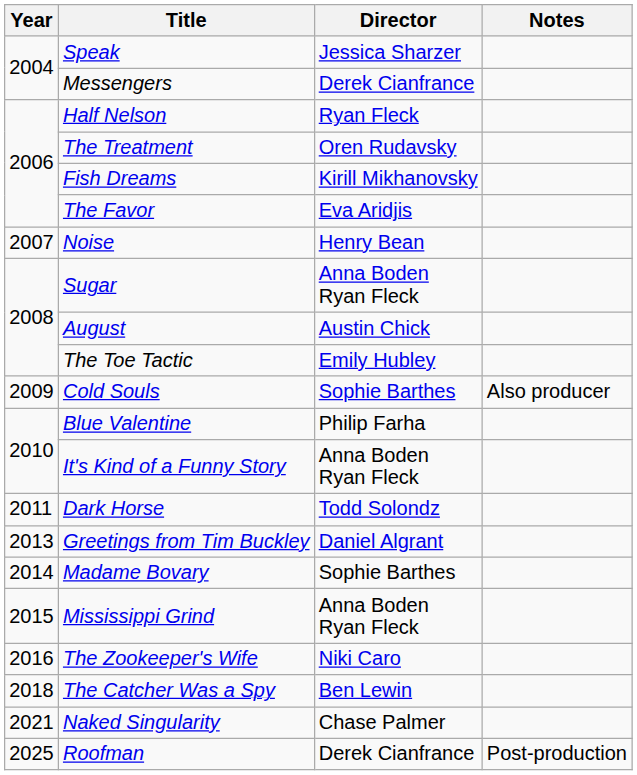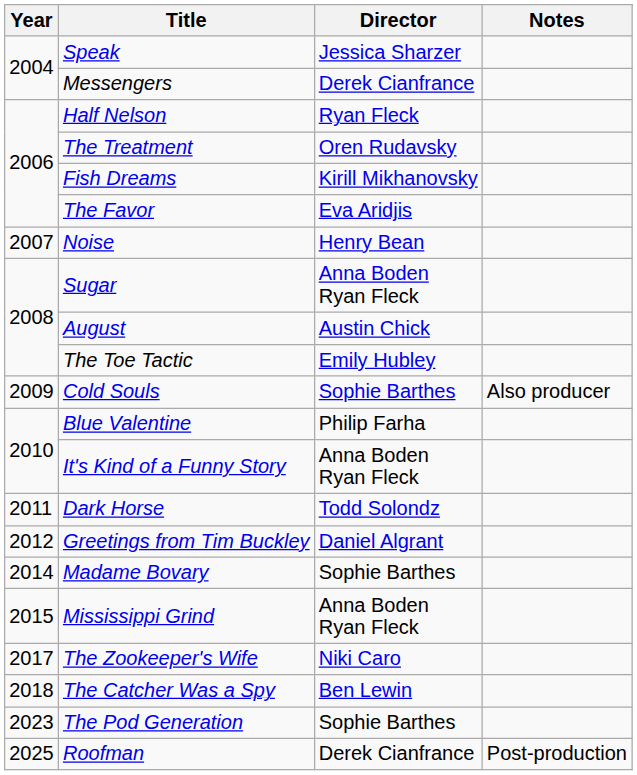 <table class="wikitable">
 <tr>
 <th>Year</th>
 <th>Title</th>
 <th>Director</th>
 <th>Notes</th>
 </tr>
 <tr>
 <td rowspan=2>2004</td>
 <td><em><a href='#'>Speak</a></em></td>
 <td><a href='#'>Jessica Sharzer</a></td>
 <td></td>
 </tr>
 <tr>
 <td><em>Messengers</em></td>
 <td><a href='#'>Derek Cianfrance</a></td>
 <td></td>
 </tr>
 <tr>
 <td rowspan=4>2006</td>
 <td><em><a href='#'>Half Nelson</a></em></td>
 <td><a href='#'>Ryan Fleck</a></td>
 <td></td>
 </tr>
 <tr>
 <td><em><a href='#'>The Treatment</a></em></td>
 <td><a href='#'>Oren Rudavsky</a></td>
 <td></td>
 </tr>
 <tr>
 <td><em><a href='#'>Fish Dreams</a></em></td>
 <td><a href='#'>Kirill Mikhanovsky</a></td>
 <td></td>
 </tr>
 <tr>
 <td><em><a href='#'>The Favor</a></em></td>
 <td><a href='#'>Eva Aridjis</a></td>
 <td></td>
 </tr>
 <tr>
 <td>2007</td>
 <td><em><a href='#'>Noise</a></em></td>
 <td><a href='#'>Henry Bean</a></td>
 <td></td>
 </tr>
 <tr>
 <td rowspan=3>2008</td>
 <td><em><a href='#'>Sugar</a></em></td>
 <td><a href='#'>Anna Boden</a><br>Ryan Fleck</td>
 <td></td>
 </tr>
 <tr>
 <td><em><a href='#'>August</a></em></td>
 <td><a href='#'>Austin Chick</a></td>
 <td></td>
 </tr>
 <tr>
 <td><em>The Toe Tactic</em></td>
 <td><a href='#'>Emily Hubley</a></td>
 <td></td>
 </tr>
 <tr>
 <td>2009</td>
 <td><em><a href='#'>Cold Souls</a></em></td>
 <td><a href='#'>Sophie Barthes</a></td>
 <td>Also producer</td>
 </tr>
 <tr>
 <td rowspan=2>2010</td>
 <td><em><a href='#'>Blue Valentine</a></em></td>
 <td>Philip Farha</td>
 <td></td>
 </tr>
 <tr>
 <td><em><a href='#'>It's Kind of a Funny Story</a></em></td>
 <td>Anna Boden<br>Ryan Fleck</td>
 <td></td>
 </tr>
 <tr>
 <td>2011</td>
 <td><em><a href='#'>Dark Horse</a></em></td>
 <td><a href='#'>Todd Solondz</a></td>
 <td></td>
 </tr>
 <tr>
-<td>2013</td>
+<td>2012</td>
 <td><em><a href='#'>Greetings from Tim Buckley</a></em></td>
 <td><a href='#'>Daniel Algrant</a></td>
 <td></td>
 </tr>
 <tr>
 <td>2014</td>
 <td><em><a href='#'>Madame Bovary</a></em></td>
 <td>Sophie Barthes</td>
 <td></td>
 </tr>
 <tr>
 <td>2015</td>
 <td><em><a href='#'>Mississippi Grind</a></em></td>
 <td>Anna Boden<br>Ryan Fleck</td>
 <td></td>
 </tr>
 <tr>
-<td>2016</td>
+<td>2017</td>
 <td><em><a href='#'>The Zookeeper's Wife</a></em></td>
 <td><a href='#'>Niki Caro</a></td>
 <td></td>
 </tr>
 <tr>
 <td>2018</td>
 <td><em><a href='#'>The Catcher Was a Spy</a></em></td>
 <td><a href='#'>Ben Lewin</a></td>
 <td></td>
 </tr>
 <tr>
-<td>2021</td>
-<td><em><a href='#'>Naked Singularity</a></em></td>
-<td>Chase Palmer</td>
+<td>2023</td>
+<td><em><a href='#'>The Pod Generation</a></em></td>
+<td>Sophie Barthes</td>
 <td></td>
 </tr>
 <tr>
 <td>2025</td>
 <td><em><a href='#'>Roofman</a></em></td>
 <td>Derek Cianfrance</td>
 <td>Post-production</td>
 </tr>
 </table>
